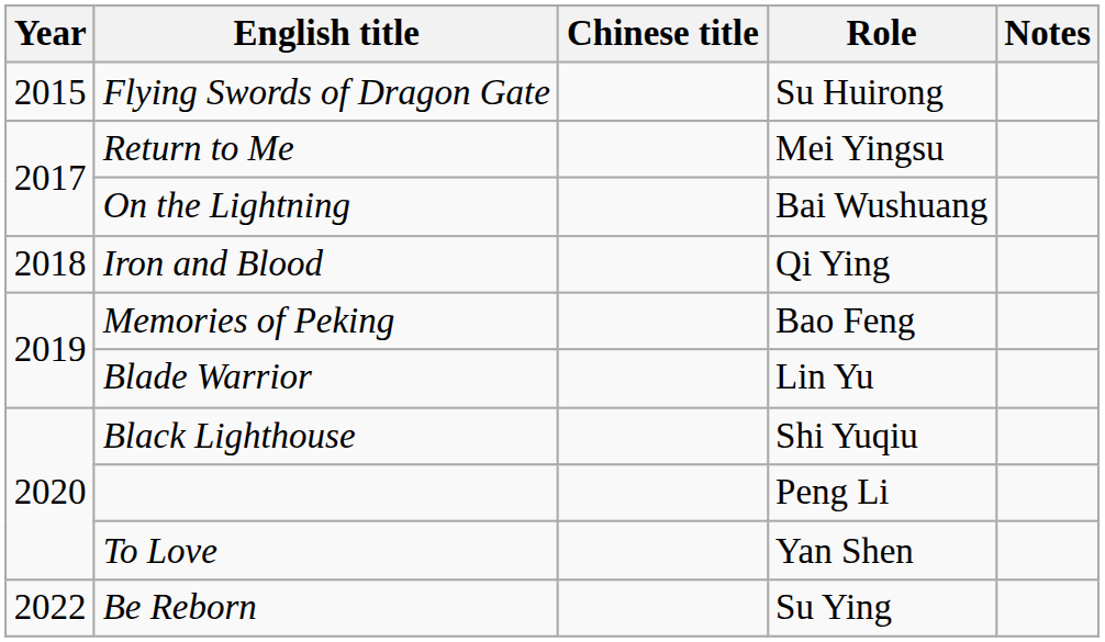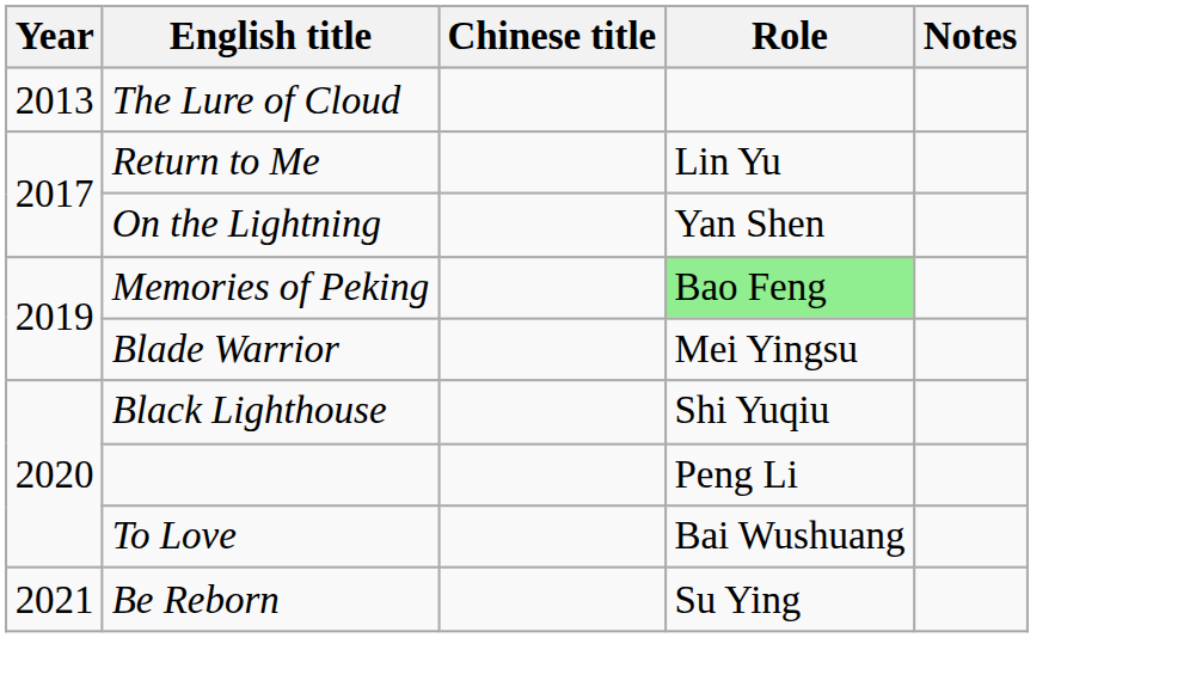 <table class="wikitable">
 <tr>
 <th>Year</th>
 <th>English title</th>
 <th>Chinese title</th>
 <th>Role</th>
 <th>Notes</th>
 </tr>
 <tr>
-<td>2015</td>
-<td><em>Flying Swords of Dragon Gate</em></td>
+<td>2013</td>
+<td><em>The Lure of Cloud</em></td>
 <td></td>
-<td>Su Huirong</td>
+<td></td>
 <td></td>
 </tr>
 <tr>
 <td rowspan="2">2017</td>
 <td><em>Return to Me</em></td>
 <td></td>
-<td>Mei Yingsu</td>
+<td>Lin Yu</td>
 <td></td>
 </tr>
 <tr>
 <td><em>On the Lightning</em></td>
 <td></td>
-<td>Bai Wushuang</td>
-<td></td>
-</tr>
-<tr>
-<td>2018</td>
-<td><em>Iron and Blood</em></td>
-<td></td>
-<td>Qi Ying</td>
+<td>Yan Shen</td>
 <td></td>
 </tr>
 <tr>
 <td rowspan="2">2019</td>
 <td><em>Memories of Peking</em></td>
 <td></td>
-<td>Bao Feng</td>
+<td style="background: lightgreen;">Bao Feng</td>
 <td></td>
 </tr>
 <tr>
 <td><em>Blade Warrior</em></td>
 <td></td>
-<td>Lin Yu</td>
+<td>Mei Yingsu</td>
 <td></td>
 </tr>
 <tr>
 <td rowspan="3">2020</td>
 <td><em>Black Lighthouse</em></td>
 <td></td>
 <td>Shi Yuqiu</td>
 <td></td>
 </tr>
 <tr>
 <td></td>
 <td></td>
 <td>Peng Li</td>
 <td></td>
 </tr>
 <tr>
 <td><em>To Love</em></td>
 <td></td>
-<td>Yan Shen</td>
+<td>Bai Wushuang</td>
 <td></td>
 </tr>
 <tr>
-<td>2022</td>
+<td>2021</td>
 <td><em>Be Reborn</em></td>
 <td></td>
 <td>Su Ying</td>
 <td></td>
 </tr>
 </table>
